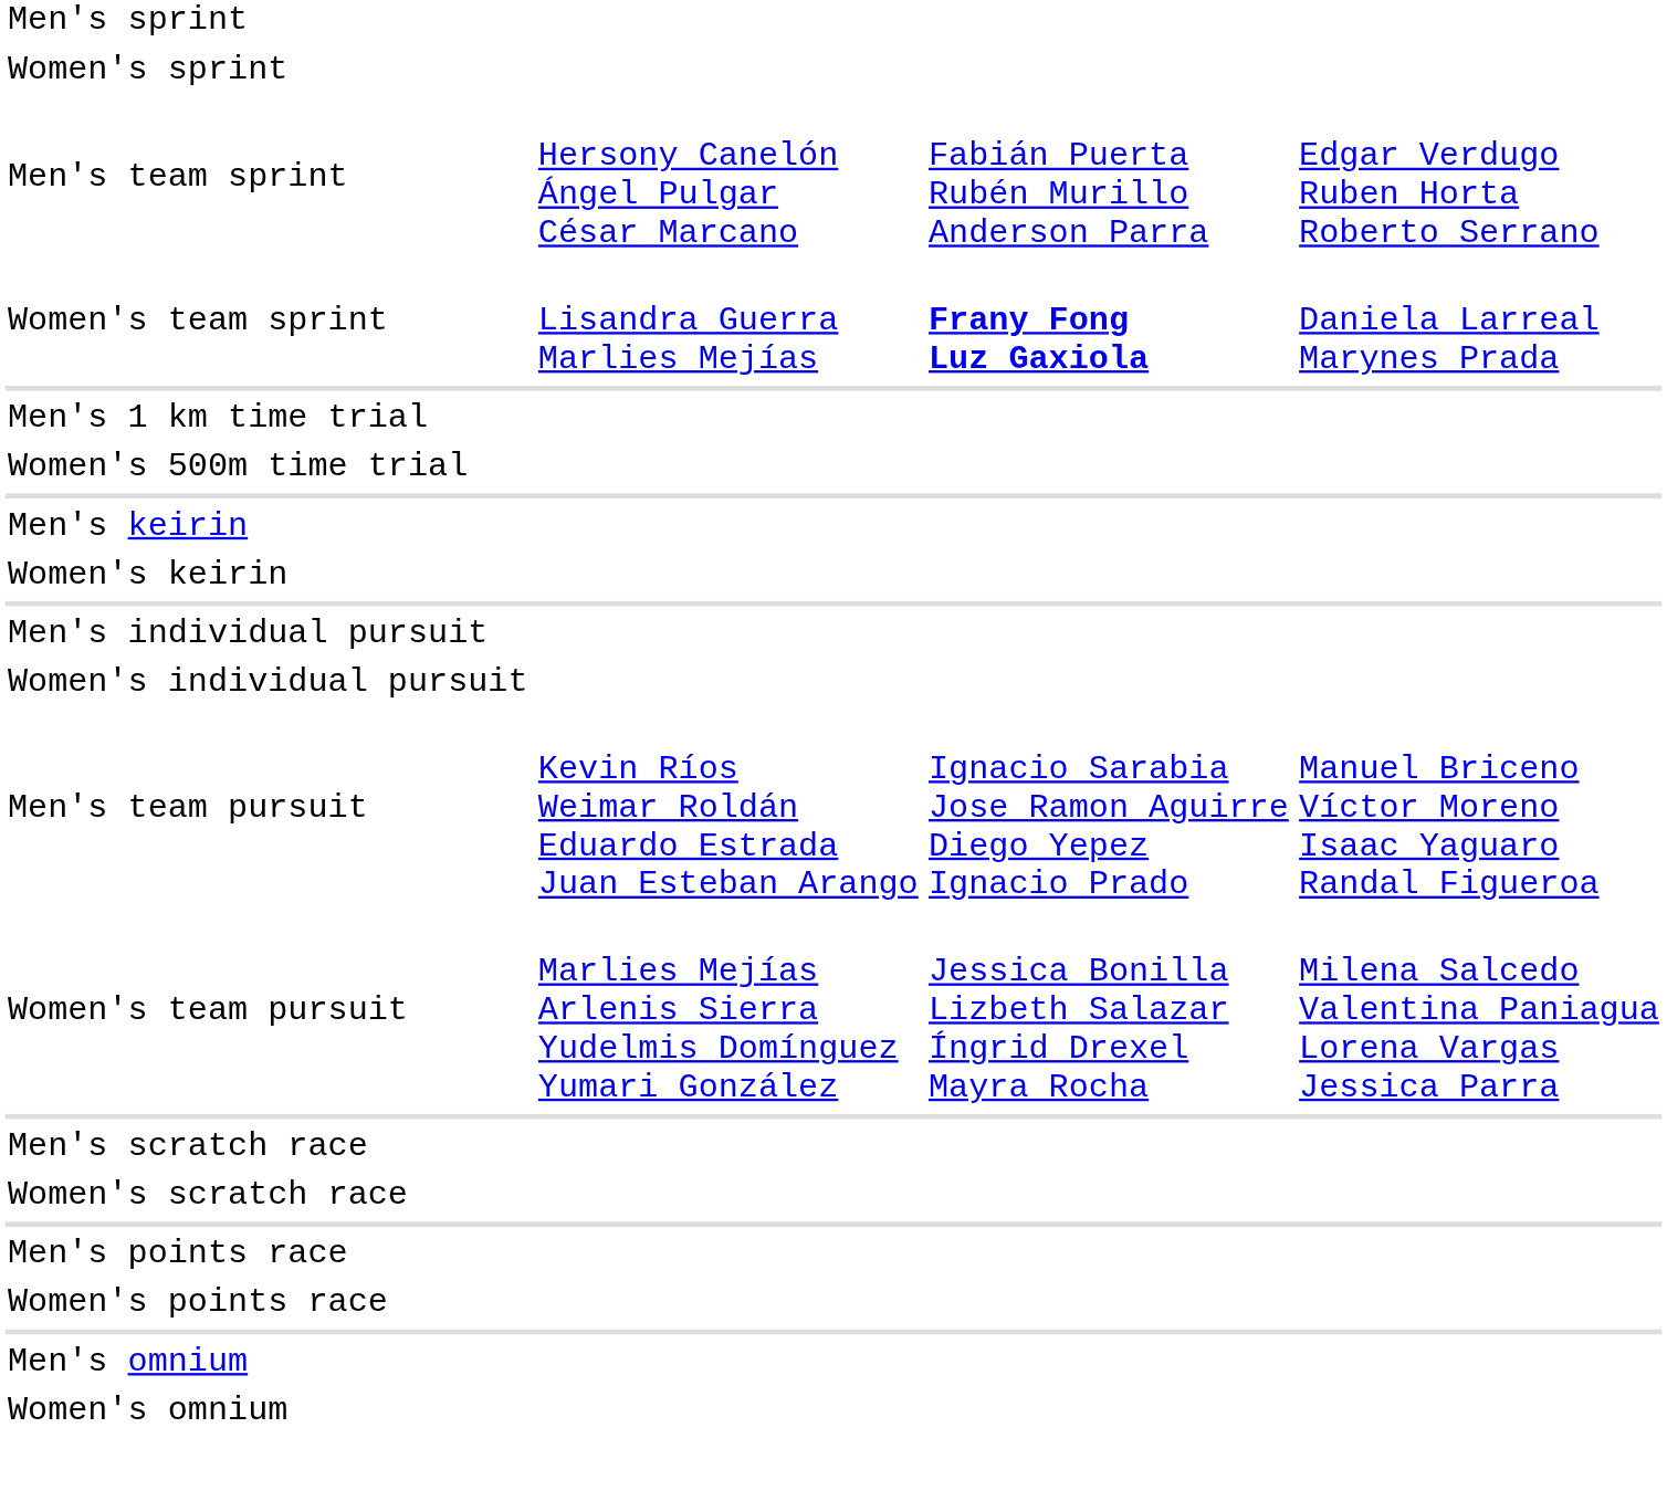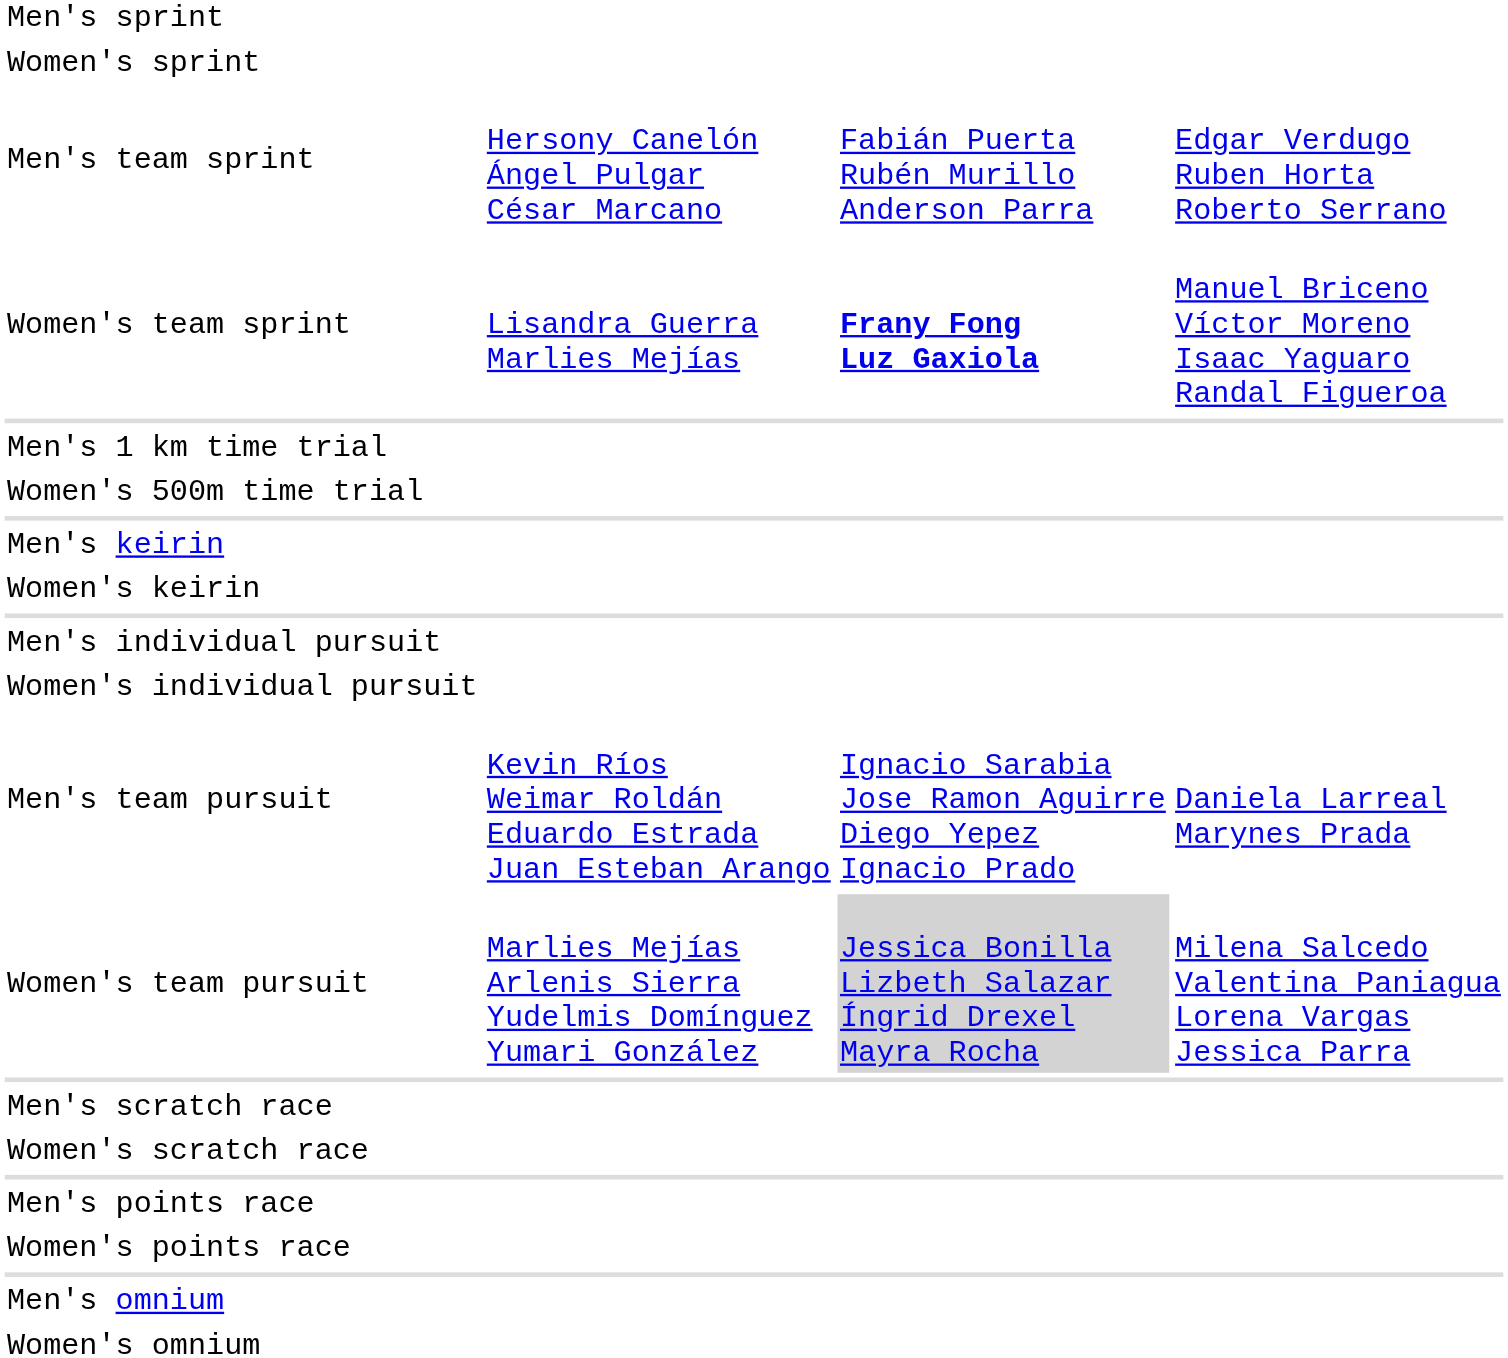 <table>
 <tr>
 <td style="white-space: nowrap;">Men's sprint</td>
 <td></td>
 <td></td>
 <td></td>
 </tr>
 <tr>
 <td style="white-space: nowrap;">Women's sprint</td>
 <td></td>
 <td></td>
 <td></td>
 </tr>
 <tr>
 <td style="white-space: nowrap;">Men's team sprint</td>
 <td><br><a href='#'>Hersony Canelón</a><br><a href='#'>Ángel Pulgar</a><br><a href='#'>César Marcano</a></td>
 <td><br><a href='#'>Fabián Puerta</a><br><a href='#'>Rubén Murillo</a><br><a href='#'>Anderson Parra</a></td>
 <td><br><a href='#'>Edgar Verdugo</a><br><a href='#'>Ruben Horta</a><br><a href='#'>Roberto Serrano</a></td>
 </tr>
 <tr>
 <td style="white-space: nowrap;">Women's team sprint</td>
 <td><br><a href='#'>Lisandra Guerra</a><br><a href='#'>Marlies Mejías</a></td>
 <td><strong><br><a href='#'>Frany Fong</a><br><a href='#'>Luz Gaxiola</a></strong></td>
-<td><br><a href='#'>Daniela Larreal</a><br><a href='#'>Marynes Prada</a></td>
+<td><br><a href='#'>Manuel Briceno</a><br><a href='#'>Víctor Moreno</a><br><a href='#'>Isaac Yaguaro</a><br><a href='#'>Randal Figueroa</a></td>
 </tr>
 <tr bgcolor=#DDDDDD>
 <td colspan=7></td>
 </tr>
 <tr>
 <td style="white-space: nowrap;">Men's 1 km time trial</td>
 <td></td>
 <td></td>
 <td></td>
 </tr>
 <tr>
 <td style="white-space: nowrap;">Women's 500m time trial</td>
 <td></td>
 <td></td>
 <td></td>
 </tr>
 <tr bgcolor=#DDDDDD>
 <td colspan=7></td>
 </tr>
 <tr>
 <td style="white-space: nowrap;">Men's <a href='#'>keirin</a></td>
 <td></td>
 <td></td>
 <td></td>
 </tr>
 <tr>
 <td style="white-space: nowrap;">Women's keirin</td>
 <td></td>
 <td></td>
 <td></td>
 </tr>
 <tr bgcolor=#DDDDDD>
 <td colspan=7></td>
 </tr>
 <tr>
 <td style="white-space: nowrap;">Men's individual pursuit</td>
 <td></td>
 <td></td>
 <td></td>
 </tr>
 <tr>
 <td style="white-space: nowrap;">Women's individual pursuit</td>
 <td></td>
 <td></td>
 <td></td>
 </tr>
 <tr>
 <td style="white-space: nowrap;">Men's team pursuit</td>
 <td><br><a href='#'>Kevin Ríos</a><br><a href='#'>Weimar Roldán</a><br><a href='#'>Eduardo Estrada</a><br><a href='#'>Juan Esteban Arango</a></td>
 <td><br><a href='#'>Ignacio Sarabia</a><br><a href='#'>Jose Ramon Aguirre</a><br><a href='#'>Diego Yepez</a><br><a href='#'>Ignacio Prado</a></td>
-<td><br><a href='#'>Manuel Briceno</a><br><a href='#'>Víctor Moreno</a><br><a href='#'>Isaac Yaguaro</a><br><a href='#'>Randal Figueroa</a></td>
+<td><br><a href='#'>Daniela Larreal</a><br><a href='#'>Marynes Prada</a></td>
 </tr>
 <tr>
 <td style="white-space: nowrap;">Women's team pursuit</td>
 <td><br><a href='#'>Marlies Mejías</a><br><a href='#'>Arlenis Sierra</a><br><a href='#'>Yudelmis Domínguez</a><br><a href='#'>Yumari González</a></td>
-<td><br><a href='#'>Jessica Bonilla</a><br><a href='#'>Lizbeth Salazar</a><br><a href='#'>Íngrid Drexel</a><br><a href='#'>Mayra Rocha</a></td>
+<td style="background: lightgrey;"><br><a href='#'>Jessica Bonilla</a><br><a href='#'>Lizbeth Salazar</a><br><a href='#'>Íngrid Drexel</a><br><a href='#'>Mayra Rocha</a></td>
 <td><br><a href='#'>Milena Salcedo</a><br><a href='#'>Valentina Paniagua</a><br><a href='#'>Lorena Vargas</a><br><a href='#'>Jessica Parra</a></td>
 </tr>
 <tr bgcolor=#DDDDDD>
 <td colspan=7></td>
 </tr>
 <tr>
 <td style="white-space: nowrap;">Men's scratch race</td>
 <td></td>
 <td></td>
 <td></td>
 </tr>
 <tr>
 <td style="white-space: nowrap;">Women's scratch race</td>
 <td></td>
 <td></td>
 <td></td>
 </tr>
 <tr bgcolor=#DDDDDD>
 <td colspan=7></td>
 </tr>
 <tr>
 <td style="white-space: nowrap;">Men's points race</td>
 <td></td>
 <td></td>
 <td></td>
 </tr>
 <tr>
 <td style="white-space: nowrap;">Women's points race</td>
 <td></td>
 <td></td>
 <td></td>
 </tr>
 <tr bgcolor=#DDDDDD>
 <td colspan=7></td>
 </tr>
 <tr>
 <td style="white-space: nowrap;">Men's <a href='#'>omnium</a></td>
 <td></td>
 <td></td>
 <td></td>
 </tr>
 <tr>
 <td style="white-space: nowrap;">Women's omnium</td>
 <td></td>
 <td></td>
 <td></td>
 </tr>
 </table>
